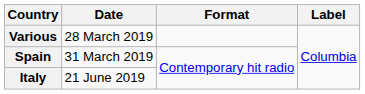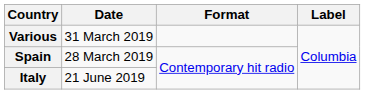 <table class="wikitable plainrowheaders">
 <tr>
 <th>Country</th>
 <th>Date</th>
 <th>Format</th>
 <th>Label</th>
 </tr>
 <tr>
 <th scope="row">Various</th>
-<td>28 March 2019</td>
+<td>31 March 2019</td>
 <td></td>
 <td rowspan="3"><a href='#'>Columbia</a></td>
 </tr>
 <tr>
 <th scope="row">Spain</th>
-<td>31 March 2019</td>
+<td>28 March 2019</td>
 <td rowspan="2"><a href='#'>Contemporary hit radio</a></td>
 </tr>
 <tr>
 <th scope="row">Italy</th>
 <td>21 June 2019</td>
 </tr>
 </table>
